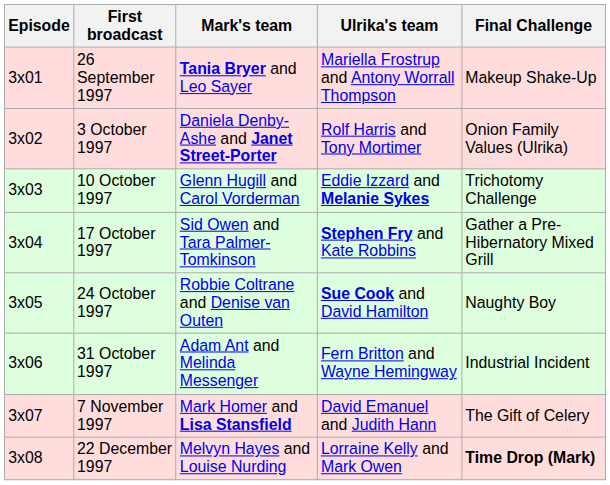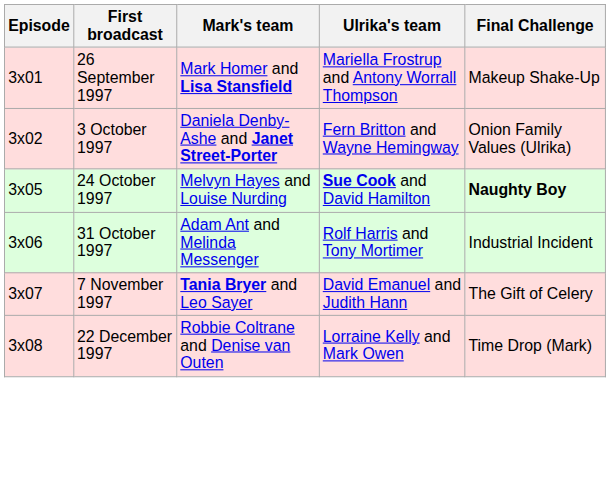 <table class="wikitable">
 <tr>
 <th width="50px">Episode</th>
 <th width="150px">First broadcast</th>
 <th width="300px">Mark's team</th>
 <th width="300px">Ulrika's team</th>
 <th width="300px">Final Challenge</th>
 </tr>
 <tr bgcolor="ffdddd">
 <td>3x01</td>
 <td>26 September 1997</td>
-<td><strong><a href='#'>Tania Bryer</a></strong> and <a href='#'>Leo Sayer</a></td>
+<td><a href='#'>Mark Homer</a> and <strong><a href='#'>Lisa Stansfield</a></strong></td>
 <td><a href='#'>Mariella Frostrup</a> and <a href='#'>Antony Worrall Thompson</a></td>
 <td>Makeup Shake-Up</td>
 </tr>
 <tr bgcolor="ffdddd">
 <td>3x02</td>
 <td>3 October 1997</td>
 <td><a href='#'>Daniela Denby-Ashe</a> and <strong><a href='#'>Janet Street-Porter</a></strong></td>
-<td><a href='#'>Rolf Harris</a> and <a href='#'>Tony Mortimer</a></td>
+<td><a href='#'>Fern Britton</a> and <a href='#'>Wayne Hemingway</a></td>
 <td>Onion Family Values (Ulrika)</td>
-</tr>
-<tr bgcolor="ddffdd">
-<td>3x03</td>
-<td>10 October 1997</td>
-<td><a href='#'>Glenn Hugill</a> and <a href='#'>Carol Vorderman</a></td>
-<td><a href='#'>Eddie Izzard</a> and <strong><a href='#'>Melanie Sykes</a></strong></td>
-<td>Trichotomy Challenge</td>
-</tr>
-<tr bgcolor="ddffdd">
-<td>3x04</td>
-<td>17 October 1997</td>
-<td><a href='#'>Sid Owen</a> and <a href='#'>Tara Palmer-Tomkinson</a></td>
-<td><strong><a href='#'>Stephen Fry</a></strong> and <a href='#'>Kate Robbins</a></td>
-<td>Gather a Pre-Hibernatory Mixed Grill</td>
 </tr>
 <tr bgcolor="ddffdd">
 <td>3x05</td>
 <td>24 October 1997</td>
-<td><a href='#'>Robbie Coltrane</a> and <a href='#'>Denise van Outen</a></td>
+<td><a href='#'>Melvyn Hayes</a> and <a href='#'>Louise Nurding</a></td>
 <td><strong><a href='#'>Sue Cook</a></strong> and <a href='#'>David Hamilton</a></td>
-<td>Naughty Boy</td>
+<td><strong>Naughty Boy</strong></td>
 </tr>
 <tr bgcolor="ddffdd">
 <td>3x06</td>
 <td>31 October 1997</td>
 <td><a href='#'>Adam Ant</a> and <a href='#'>Melinda Messenger</a></td>
-<td><a href='#'>Fern Britton</a> and <a href='#'>Wayne Hemingway</a></td>
+<td><a href='#'>Rolf Harris</a> and <a href='#'>Tony Mortimer</a></td>
 <td>Industrial Incident</td>
 </tr>
 <tr bgcolor="ffdddd">
 <td>3x07</td>
 <td>7 November 1997</td>
-<td><a href='#'>Mark Homer</a> and <strong><a href='#'>Lisa Stansfield</a></strong></td>
+<td><strong><a href='#'>Tania Bryer</a></strong> and <a href='#'>Leo Sayer</a></td>
 <td><a href='#'>David Emanuel</a> and <a href='#'>Judith Hann</a></td>
 <td>The Gift of Celery</td>
 </tr>
 <tr bgcolor="ffdddd">
 <td>3x08</td>
 <td>22 December 1997</td>
-<td><a href='#'>Melvyn Hayes</a> and <a href='#'>Louise Nurding</a></td>
+<td><a href='#'>Robbie Coltrane</a> and <a href='#'>Denise van Outen</a></td>
 <td><a href='#'>Lorraine Kelly</a> and <a href='#'>Mark Owen</a></td>
-<td><strong>Time Drop (Mark)</strong></td>
+<td>Time Drop (Mark)</td>
 </tr>
 </table>
